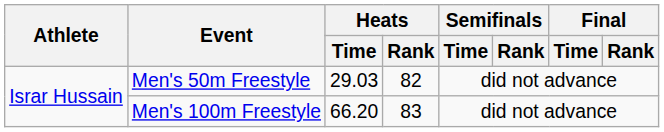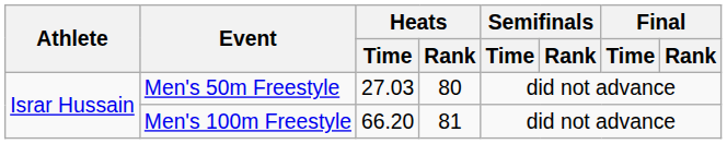 <table class=wikitable style="font-size:90%">
 <tr>
 <th rowspan="2">Athlete</th>
 <th rowspan="2">Event</th>
 <th colspan="2">Heats</th>
 <th colspan="2">Semifinals</th>
 <th colspan="2">Final</th>
 </tr>
 <tr>
 <th>Time</th>
 <th>Rank</th>
 <th>Time</th>
 <th>Rank</th>
 <th>Time</th>
 <th>Rank</th>
 </tr>
 <tr>
 <td rowspan="2"><a href='#'>Israr Hussain</a></td>
 <td><a href='#'>Men's 50m Freestyle</a></td>
-<td align=center>29.03</td>
-<td align=center>82</td>
+<td align=center>27.03</td>
+<td align=center>80</td>
 <td align=center colspan=4>did not advance</td>
 </tr>
 <tr>
 <td><a href='#'>Men's 100m Freestyle</a></td>
 <td align=center>66.20</td>
-<td align=center>83</td>
+<td align=center>81</td>
 <td align=center colspan=4>did not advance</td>
 </tr>
 </table>
